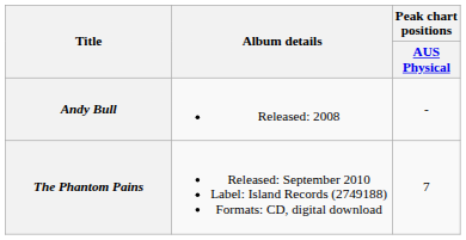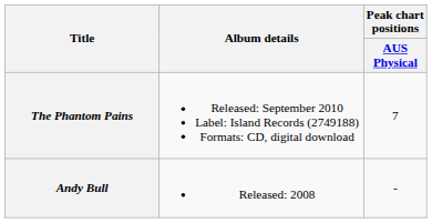 <table class="wikitable plainrowheaders" style="text-align:center;" border="1">
 <tr>
 <th scope="col" rowspan="2" style="width:12em;">Title</th>
 <th scope="col" rowspan="2" style="width:16em;">Album details</th>
 <th scope="col" colspan="1">Peak chart<br>positions</th>
 </tr>
 <tr>
 <th scope="col" style="text-align:center;"><a href='#'>AUS<br>Physical</a><br></th>
 </tr>
 <tr>
+<th scope="row"><em>The Phantom Pains</em></th>
+<td><br><ul><li>Released: September 2010</li><li>Label: Island Records (2749188)</li><li>Formats: CD, digital download</li></ul></td>
+<td>7</td>
+</tr>
+<tr>
 <th scope="row"><em>Andy Bull</em></th>
 <td><br><ul><li>Released: 2008</li></ul></td>
 <td>-</td>
 </tr>
-<tr>
-<th scope="row"><em>The Phantom Pains</em></th>
-<td><br><ul><li>Released: September 2010</li><li>Label: Island Records (2749188)</li><li>Formats: CD, digital download</li></ul></td>
-<td>7</td>
-</tr>
 </table>
